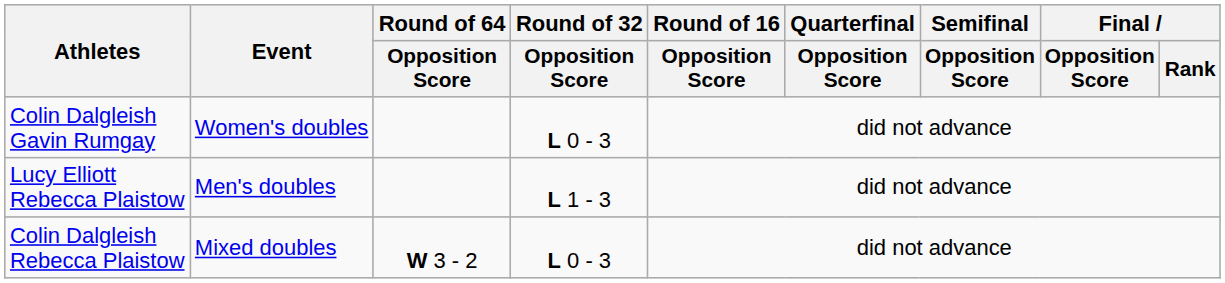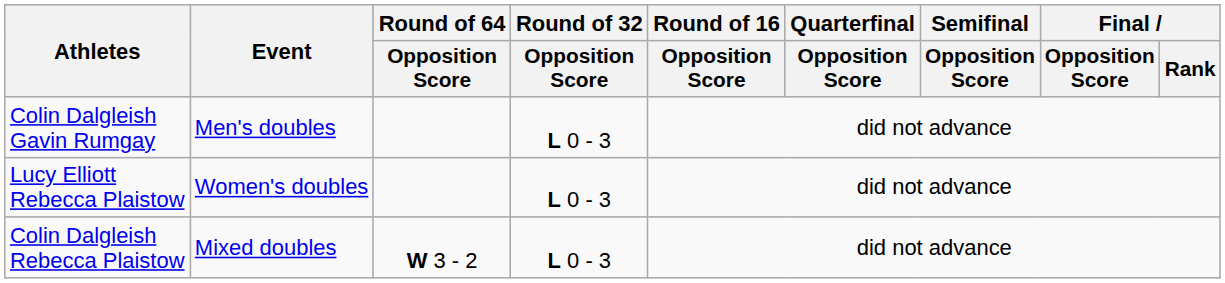 <table class=wikitable style=font-size:88%;text-align:center>
 <tr>
 <th rowspan=2>Athletes</th>
 <th rowspan=2>Event</th>
 <th>Round of 64</th>
 <th>Round of 32</th>
 <th>Round of 16</th>
 <th>Quarterfinal</th>
 <th>Semifinal</th>
 <th colspan=2>Final / </th>
 </tr>
 <tr style=font-size:95%>
 <th>Opposition<br>Score</th>
 <th>Opposition<br>Score</th>
 <th>Opposition<br>Score</th>
 <th>Opposition<br>Score</th>
 <th>Opposition<br>Score</th>
 <th>Opposition<br>Score</th>
 <th>Rank</th>
 </tr>
 <tr>
 <td align=left><a href='#'>Colin Dalgleish</a><br><a href='#'>Gavin Rumgay</a></td>
-<td align=left><a href='#'>Women's doubles</a></td>
+<td align=left><a href='#'>Men's doubles</a></td>
 <td></td>
 <td><br><strong>L</strong> 0 - 3</td>
 <td colspan=5>did not advance</td>
 </tr>
 <tr>
 <td align=left><a href='#'>Lucy Elliott</a><br><a href='#'>Rebecca Plaistow</a></td>
-<td align=left><a href='#'>Men's doubles</a></td>
+<td align=left><a href='#'>Women's doubles</a></td>
 <td></td>
-<td><br><strong>L</strong> 1 - 3</td>
+<td><br><strong>L</strong> 0 - 3</td>
 <td colspan=5>did not advance</td>
 </tr>
 <tr>
 <td align=left><a href='#'>Colin Dalgleish</a><br><a href='#'>Rebecca Plaistow</a></td>
 <td align=left><a href='#'>Mixed doubles</a></td>
 <td><br><strong>W</strong> 3 - 2</td>
 <td><br><strong>L</strong> 0 - 3</td>
 <td colspan=5>did not advance</td>
 </tr>
 </table>
